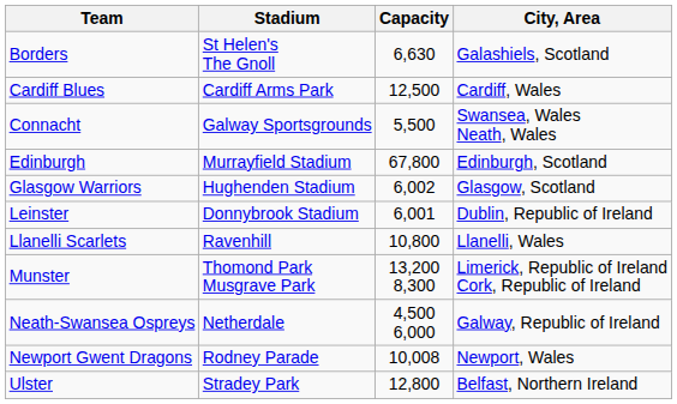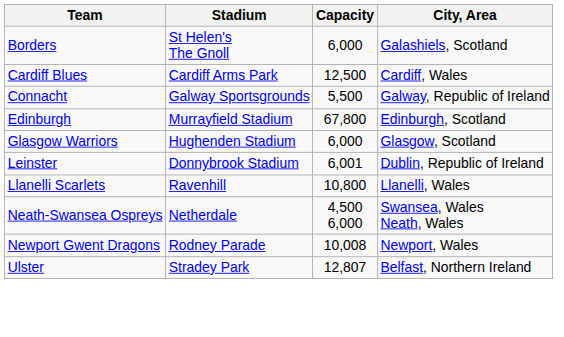 <table class="wikitable">
 <tr>
 <th>Team</th>
 <th>Stadium</th>
 <th>Capacity</th>
 <th>City, Area</th>
 </tr>
 <tr>
 <td> <a href='#'>Borders</a></td>
 <td><a href='#'>St Helen's</a><br><a href='#'>The Gnoll</a></td>
-<td style="text-align:center;">6,630</td>
+<td style="text-align:center;">6,000</td>
 <td><a href='#'>Galashiels</a>, Scotland</td>
 </tr>
 <tr>
 <td> <a href='#'>Cardiff Blues</a></td>
 <td><a href='#'>Cardiff Arms Park</a></td>
 <td style="text-align:center;">12,500</td>
 <td><a href='#'>Cardiff</a>, Wales</td>
 </tr>
 <tr>
 <td> <a href='#'>Connacht</a></td>
 <td><a href='#'>Galway Sportsgrounds</a></td>
 <td style="text-align:center;">5,500</td>
-<td><a href='#'>Swansea</a>, Wales<br><a href='#'>Neath</a>, Wales</td>
+<td><a href='#'>Galway</a>, Republic of Ireland</td>
 </tr>
 <tr>
 <td> <a href='#'>Edinburgh</a></td>
 <td><a href='#'>Murrayfield Stadium</a></td>
 <td style="text-align:center;">67,800</td>
 <td><a href='#'>Edinburgh</a>, Scotland</td>
 </tr>
 <tr>
 <td> <a href='#'>Glasgow Warriors</a></td>
 <td><a href='#'>Hughenden Stadium</a></td>
-<td style="text-align:center;">6,002</td>
+<td style="text-align:center;">6,000</td>
 <td><a href='#'>Glasgow</a>, Scotland</td>
 </tr>
 <tr>
 <td> <a href='#'>Leinster</a></td>
 <td><a href='#'>Donnybrook Stadium</a></td>
 <td style="text-align:center;">6,001</td>
 <td><a href='#'>Dublin</a>, Republic of Ireland</td>
 </tr>
 <tr>
 <td> <a href='#'>Llanelli Scarlets</a></td>
 <td><a href='#'>Ravenhill</a></td>
 <td style="text-align:center;">10,800</td>
 <td><a href='#'>Llanelli</a>, Wales</td>
 </tr>
 <tr>
-<td> <a href='#'>Munster</a></td>
-<td><a href='#'>Thomond Park</a><br><a href='#'>Musgrave Park</a></td>
-<td style="text-align:center;">13,200<br>8,300</td>
-<td><a href='#'>Limerick</a>, Republic of Ireland<br><a href='#'>Cork</a>, Republic of Ireland</td>
-</tr>
-<tr>
 <td> <a href='#'>Neath-Swansea Ospreys</a></td>
 <td><a href='#'>Netherdale</a></td>
 <td style="text-align:center;">4,500<br>6,000</td>
-<td><a href='#'>Galway</a>, Republic of Ireland</td>
+<td><a href='#'>Swansea</a>, Wales<br><a href='#'>Neath</a>, Wales</td>
 </tr>
 <tr>
 <td> <a href='#'>Newport Gwent Dragons</a></td>
 <td><a href='#'>Rodney Parade</a></td>
 <td style="text-align:center;">10,008</td>
 <td><a href='#'>Newport</a>, Wales</td>
 </tr>
 <tr>
 <td> <a href='#'>Ulster</a></td>
 <td><a href='#'>Stradey Park</a></td>
-<td style="text-align:center;">12,800</td>
+<td style="text-align:center;">12,807</td>
 <td><a href='#'>Belfast</a>, Northern Ireland</td>
 </tr>
 </table>
